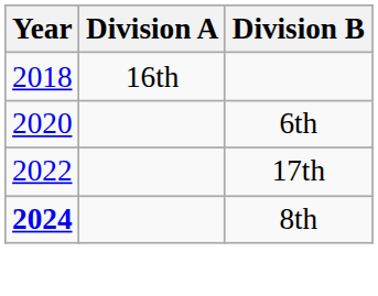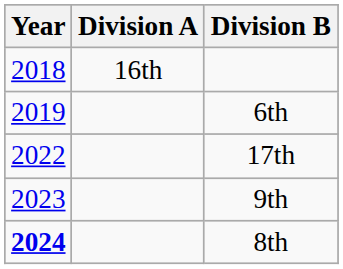 <table class="wikitable" style="text-align:center">
 <tr>
 <th>Year</th>
 <th>Division A</th>
 <th>Division B</th>
 </tr>
 <tr>
 <td><a href='#'>2018</a></td>
 <td>16th</td>
 <td></td>
 </tr>
 <tr>
-<td><a href='#'>2020</a></td>
+<td><a href='#'>2019</a></td>
 <td></td>
 <td>6th</td>
 </tr>
 <tr>
 <td><a href='#'>2022</a></td>
 <td></td>
 <td>17th</td>
 </tr>
 <tr>
+<td><a href='#'>2023</a></td>
+<td></td>
+<td>9th</td>
+</tr>
+<tr>
 <td><strong><a href='#'>2024</a></strong></td>
 <td></td>
 <td>8th</td>
 </tr>
 </table>
